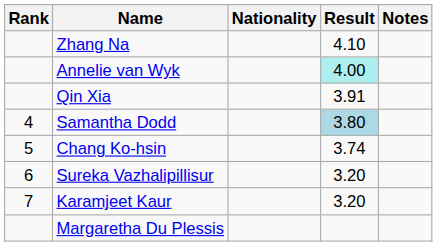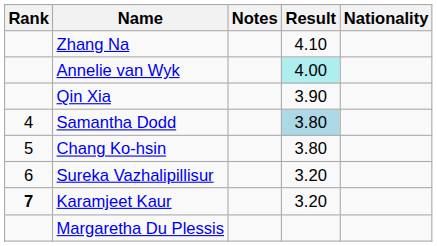 <table class="wikitable sortable" style="text-align:center;font-size:95%">
 <tr>
 <th>Rank</th>
 <th>Name</th>
+<th>Notes</th>
+<th>Result</th>
 <th>Nationality</th>
-<th>Result</th>
-<th>Notes</th>
 </tr>
 <tr>
 <td></td>
 <td align=left><a href='#'>Zhang Na</a></td>
+<td></td>
+<td>4.10</td>
 <td align=left></td>
-<td>4.10</td>
-<td></td>
 </tr>
 <tr>
 <td></td>
 <td align=left><a href='#'>Annelie van Wyk</a></td>
+<td></td>
+<td style="background: paleturquoise;">4.00</td>
 <td align=left></td>
-<td style="background: paleturquoise;">4.00</td>
-<td></td>
 </tr>
 <tr>
 <td></td>
 <td align=left><a href='#'>Qin Xia</a></td>
+<td></td>
+<td>3.90</td>
 <td align=left></td>
-<td>3.91</td>
-<td></td>
 </tr>
 <tr>
 <td>4</td>
 <td align=left><a href='#'>Samantha Dodd</a></td>
+<td></td>
+<td style="background: lightblue;">3.80</td>
 <td align=left></td>
-<td style="background: lightblue;">3.80</td>
-<td></td>
 </tr>
 <tr>
 <td>5</td>
 <td align=left><a href='#'>Chang Ko-hsin</a></td>
+<td></td>
+<td>3.80</td>
 <td align=left></td>
-<td>3.74</td>
-<td></td>
 </tr>
 <tr>
 <td>6</td>
 <td align=left><a href='#'>Sureka Vazhalipillisur</a></td>
+<td></td>
+<td>3.20</td>
 <td align=left></td>
-<td>3.20</td>
-<td></td>
 </tr>
 <tr>
-<td>7</td>
+<td><strong>7</strong></td>
 <td align=left><a href='#'>Karamjeet Kaur</a></td>
+<td></td>
+<td>3.20</td>
 <td align=left></td>
-<td>3.20</td>
-<td></td>
 </tr>
 <tr>
 <td></td>
 <td align=left><a href='#'>Margaretha Du Plessis</a></td>
-<td align=left></td>
 <td></td>
 <td></td>
+<td align=left></td>
 </tr>
 </table>
